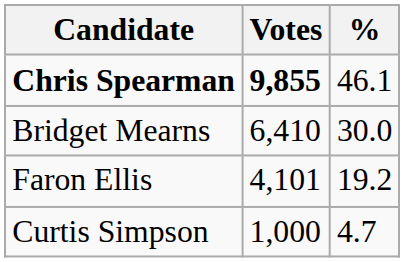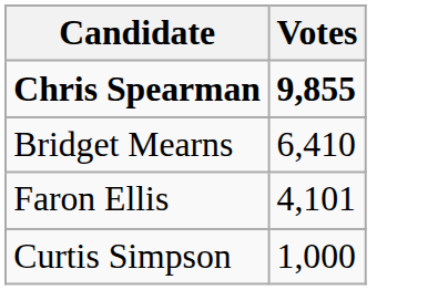 <table class="wikitable">
 <tr>
 <th>Candidate</th>
 <th>Votes</th>
-<th>%</th>
 </tr>
 <tr>
 <td><strong>Chris Spearman</strong></td>
 <td><strong>9,855</strong></td>
-<td>46.1</td>
 </tr>
 <tr>
 <td>Bridget Mearns</td>
 <td>6,410</td>
-<td>30.0</td>
 </tr>
 <tr>
 <td>Faron Ellis</td>
 <td>4,101</td>
-<td>19.2</td>
 </tr>
 <tr>
 <td>Curtis Simpson</td>
 <td>1,000</td>
-<td>4.7</td>
 </tr>
 </table>
